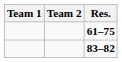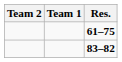 <table class="wikitable">
 <tr>
+<th><strong>Team 2</strong></th>
 <th><strong>Team 1</strong></th>
-<th><strong>Team 2</strong></th>
 <th><strong>Res.</strong></th>
 </tr>
 <tr>
 <td></td>
 <td></td>
 <td><strong>61–75</strong></td>
 </tr>
 <tr>
 <td></td>
 <td></td>
 <td><strong>83–82</strong></td>
 </tr>
 </table>
